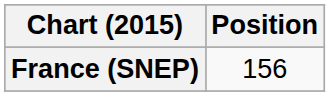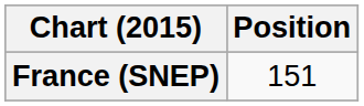 <table class="wikitable plainrowheaders" style="text-align:center;">
 <tr>
 <th scope="col">Chart (2015)</th>
 <th scope="col">Position</th>
 </tr>
 <tr>
 <th scope="row">France (SNEP)</th>
-<td>156</td>
+<td>151</td>
 </tr>
 </table>
